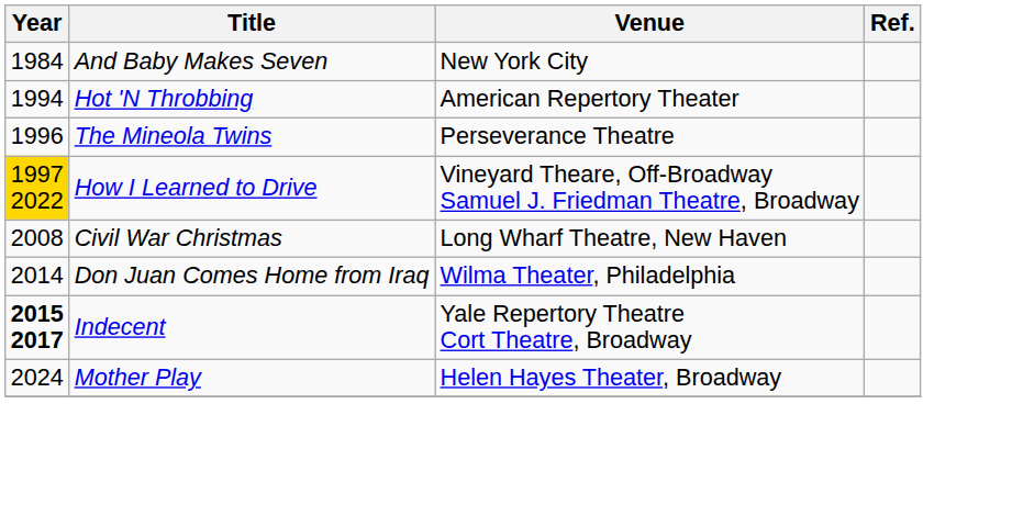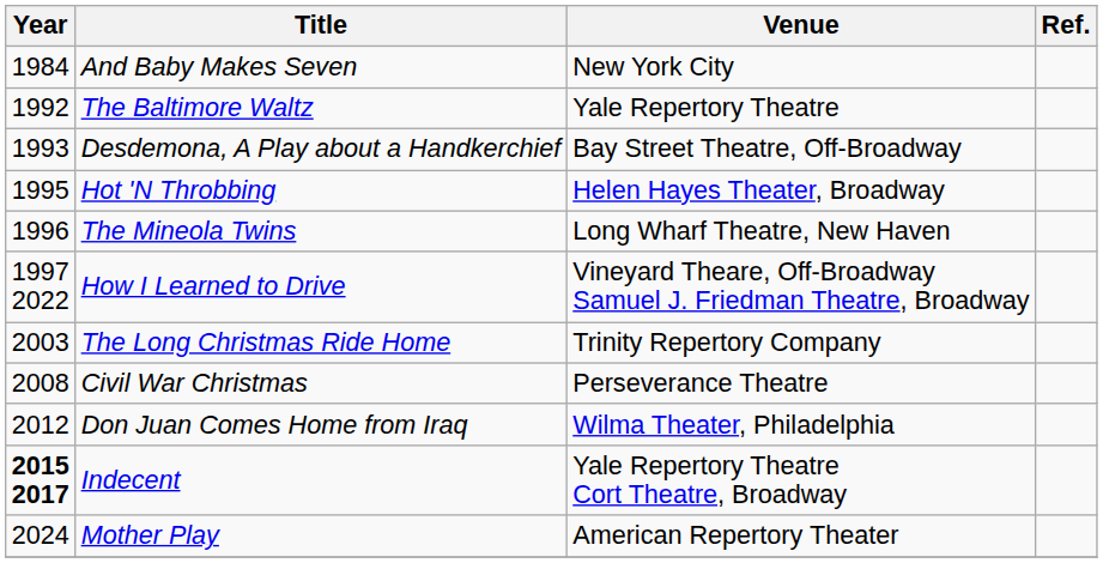 <table class="wikitable">
 <tr>
 <th>Year</th>
 <th>Title</th>
 <th>Venue</th>
 <th>Ref.</th>
 </tr>
 <tr>
 <td>1984</td>
 <td><em>And Baby Makes Seven</em></td>
 <td>New York City</td>
 <td></td>
 </tr>
 <tr>
-<td>1994</td>
+<td>1992</td>
+<td><em><a href='#'>The Baltimore Waltz</a></em></td>
+<td>Yale Repertory Theatre</td>
+<td></td>
+</tr>
+<tr>
+<td>1993</td>
+<td><em>Desdemona, A Play about a Handkerchief</em></td>
+<td>Bay Street Theatre, Off-Broadway</td>
+<td></td>
+</tr>
+<tr>
+<td>1995</td>
 <td><em><a href='#'>Hot 'N Throbbing</a></em></td>
-<td>American Repertory Theater</td>
+<td><a href='#'>Helen Hayes Theater</a>, Broadway</td>
 <td></td>
 </tr>
 <tr>
 <td>1996</td>
 <td><em><a href='#'>The Mineola Twins</a></em></td>
+<td>Long Wharf Theatre, New Haven</td>
+<td></td>
+</tr>
+<tr>
+<td>1997 <br>2022</td>
+<td><em><a href='#'>How I Learned to Drive</a></em></td>
+<td>Vineyard Theare, Off-Broadway <br> <a href='#'>Samuel J. Friedman Theatre</a>, Broadway</td>
+</tr>
+<tr>
+<td>2003</td>
+<td><em><a href='#'>The Long Christmas Ride Home</a></em></td>
+<td>Trinity Repertory Company</td>
+<td></td>
+</tr>
+<tr>
+<td>2008</td>
+<td><em>Civil War Christmas</em></td>
 <td>Perseverance Theatre</td>
 <td></td>
 </tr>
 <tr>
-<td style="background: gold;">1997 <br>2022</td>
-<td><em><a href='#'>How I Learned to Drive</a></em></td>
-<td>Vineyard Theare, Off-Broadway <br> <a href='#'>Samuel J. Friedman Theatre</a>, Broadway</td>
-</tr>
-<tr>
-<td>2008</td>
-<td><em>Civil War Christmas</em></td>
-<td>Long Wharf Theatre, New Haven</td>
-<td></td>
-</tr>
-<tr>
-<td>2014</td>
+<td>2012</td>
 <td><em>Don Juan Comes Home from Iraq</em></td>
 <td><a href='#'>Wilma Theater</a>, Philadelphia</td>
 <td></td>
 </tr>
 <tr>
 <td><strong>2015 <br>2017</strong></td>
 <td><em><a href='#'>Indecent</a></em></td>
 <td>Yale Repertory Theatre <br> <a href='#'>Cort Theatre</a>, Broadway</td>
 <td></td>
 </tr>
 <tr>
 <td>2024</td>
 <td><em><a href='#'>Mother Play</a></em></td>
-<td><a href='#'>Helen Hayes Theater</a>, Broadway</td>
+<td>American Repertory Theater</td>
 <td></td>
 </tr>
 <tr>
 </tr>
 </table>
